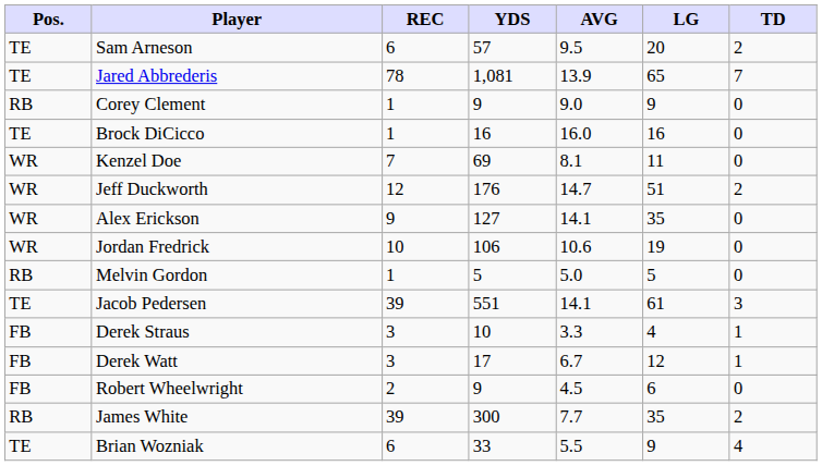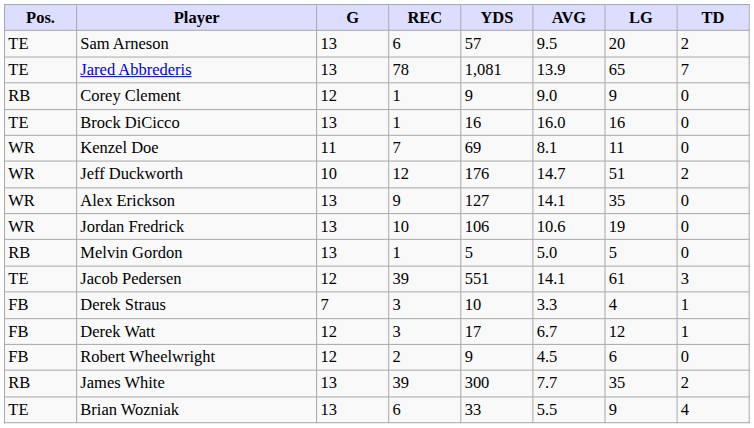 <table class="wikitable sortable">
 <tr>
 <th style="background:#ddf; width:6%;">Pos.</th>
 <th style="background:#ddf; width:20%;">Player</th>
+<th style="background:#ddf; width:6%;">G</th>
 <th style="background:#ddf; width:6%;">REC</th>
 <th style="background:#ddf; width:6%;">YDS</th>
 <th style="background:#ddf; width:6%;">AVG</th>
 <th style="background:#ddf; width:6%;">LG</th>
 <th style="background:#ddf; width:6%;">TD</th>
 </tr>
 <tr>
 <td>TE</td>
 <td>Sam Arneson</td>
+<td>13</td>
 <td>6</td>
 <td>57</td>
 <td>9.5</td>
 <td>20</td>
 <td>2</td>
 </tr>
 <tr>
 <td>TE</td>
 <td><a href='#'>Jared Abbrederis</a></td>
+<td>13</td>
 <td>78</td>
 <td>1,081</td>
 <td>13.9</td>
 <td>65</td>
 <td>7</td>
 </tr>
 <tr>
 <td>RB</td>
 <td>Corey Clement</td>
+<td>12</td>
 <td>1</td>
 <td>9</td>
 <td>9.0</td>
 <td>9</td>
 <td>0</td>
 </tr>
 <tr>
 <td>TE</td>
 <td>Brock DiCicco</td>
+<td>13</td>
 <td>1</td>
 <td>16</td>
 <td>16.0</td>
 <td>16</td>
 <td>0</td>
 </tr>
 <tr>
 <td>WR</td>
 <td>Kenzel Doe</td>
+<td>11</td>
 <td>7</td>
 <td>69</td>
 <td>8.1</td>
 <td>11</td>
 <td>0</td>
 </tr>
 <tr>
 <td>WR</td>
 <td>Jeff Duckworth</td>
+<td>10</td>
 <td>12</td>
 <td>176</td>
 <td>14.7</td>
 <td>51</td>
 <td>2</td>
 </tr>
 <tr>
 <td>WR</td>
 <td>Alex Erickson</td>
+<td>13</td>
 <td>9</td>
 <td>127</td>
 <td>14.1</td>
 <td>35</td>
 <td>0</td>
 </tr>
 <tr>
 <td>WR</td>
 <td>Jordan Fredrick</td>
+<td>13</td>
 <td>10</td>
 <td>106</td>
 <td>10.6</td>
 <td>19</td>
 <td>0</td>
 </tr>
 <tr>
 <td>RB</td>
 <td>Melvin Gordon</td>
+<td>13</td>
 <td>1</td>
 <td>5</td>
 <td>5.0</td>
 <td>5</td>
 <td>0</td>
 </tr>
 <tr>
 <td>TE</td>
 <td>Jacob Pedersen</td>
+<td>12</td>
 <td>39</td>
 <td>551</td>
 <td>14.1</td>
 <td>61</td>
 <td>3</td>
 </tr>
 <tr>
 <td>FB</td>
 <td>Derek Straus</td>
+<td>7</td>
 <td>3</td>
 <td>10</td>
 <td>3.3</td>
 <td>4</td>
 <td>1</td>
 </tr>
 <tr>
 <td>FB</td>
 <td>Derek Watt</td>
+<td>12</td>
 <td>3</td>
 <td>17</td>
 <td>6.7</td>
 <td>12</td>
 <td>1</td>
 </tr>
 <tr>
 <td>FB</td>
 <td>Robert Wheelwright</td>
+<td>12</td>
 <td>2</td>
 <td>9</td>
 <td>4.5</td>
 <td>6</td>
 <td>0</td>
 </tr>
 <tr>
 <td>RB</td>
 <td>James White</td>
+<td>13</td>
 <td>39</td>
 <td>300</td>
 <td>7.7</td>
 <td>35</td>
 <td>2</td>
 </tr>
 <tr>
 <td>TE</td>
 <td>Brian Wozniak</td>
+<td>13</td>
 <td>6</td>
 <td>33</td>
 <td>5.5</td>
 <td>9</td>
 <td>4</td>
 </tr>
 </table>
